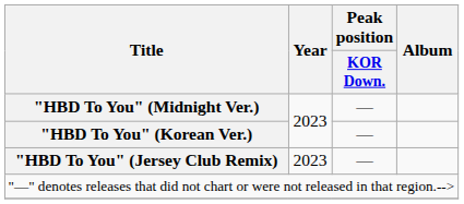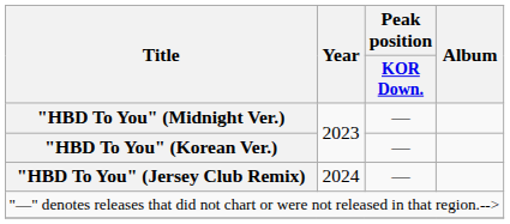 <table class="wikitable plainrowheaders" style="text-align:center">
 <tr>
 <th scope="col" rowspan="2">Title</th>
 <th scope="col" rowspan="2">Year</th>
 <th>Peak position</th>
 <th scope="col" rowspan="2">Album</th>
 </tr>
 <tr>
 <th scope="col" style="font-size:90%; width:3em"><a href='#'>KOR<br>Down.</a><br></th>
 </tr>
 <tr>
 <th scope="row">"HBD To You" (Midnight Ver.)</th>
 <td rowspan="2">2023</td>
 <td>—</td>
 <td></td>
 </tr>
 <tr>
 <th scope="row">"HBD To You" (Korean Ver.)</th>
 <td>—</td>
 <td></td>
 </tr>
 <tr>
 <th scope="row">"HBD To You" (Jersey Club Remix)</th>
-<td rowspan="1">2023</td>
+<td rowspan="1">2024</td>
 <td>—</td>
 <td></td>
 </tr>
 <tr>
 <td colspan="4" style="font-size:85%">"—" denotes releases that did not chart or were not released in that region.--></td>
 </tr>
 <tr>
 </tr>
 </table>
